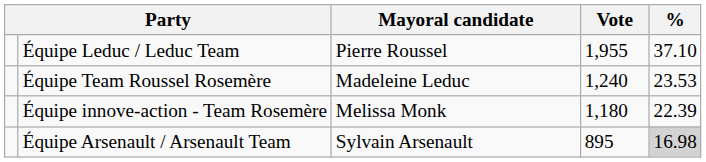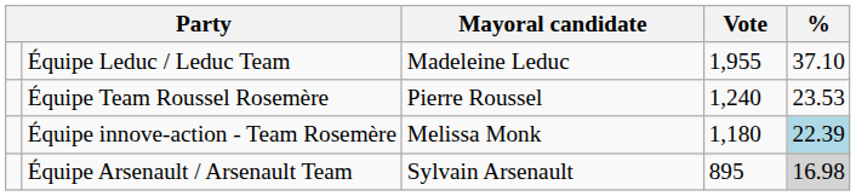 <table class="wikitable">
 <tr>
 <th bgcolor="#DDDDFF" width="230px" colspan="2">Party</th>
 <th bgcolor="#DDDDFF" width="200px">Mayoral candidate</th>
 <th bgcolor="#DDDDFF" width="50px">Vote</th>
 <th bgcolor="#DDDDFF" width="30px">%</th>
 </tr>
 <tr>
 <td> </td>
 <td>Équipe Leduc / Leduc Team</td>
-<td>Pierre Roussel</td>
+<td>Madeleine Leduc</td>
 <td>1,955</td>
 <td>37.10</td>
 </tr>
 <tr>
 <td> </td>
 <td>Équipe Team Roussel Rosemère</td>
-<td>Madeleine Leduc</td>
+<td>Pierre Roussel</td>
 <td>1,240</td>
 <td>23.53</td>
 </tr>
 <tr>
 <td> </td>
 <td>Équipe innove-action - Team Rosemère</td>
 <td>Melissa Monk</td>
 <td>1,180</td>
-<td>22.39</td>
+<td style="background: lightblue;">22.39</td>
 </tr>
 <tr>
 <td> </td>
 <td>Équipe Arsenault / Arsenault Team</td>
 <td>Sylvain Arsenault</td>
 <td>895</td>
 <td style="background: lightgrey;">16.98</td>
 </tr>
 </table>
